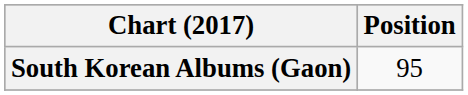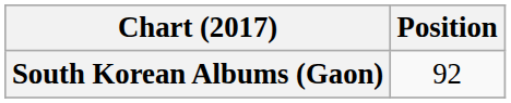 <table class="wikitable plainrowheaders" style="text-align:center">
 <tr>
 <th scope="col">Chart (2017)</th>
 <th scope="col">Position</th>
 </tr>
 <tr>
 <th scope="row">South Korean Albums (Gaon)</th>
-<td>95</td>
+<td>92</td>
 </tr>
 </table>
